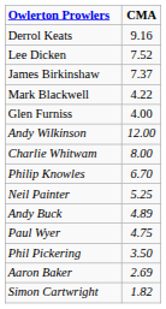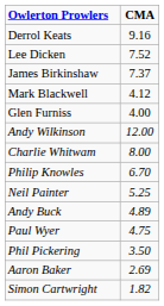 <table class=wikitable width="200">
 <tr>
 <td><strong><a href='#'>Owlerton Prowlers</a></strong></td>
 <td align="center"><strong>CMA</strong></td>
 </tr>
 <tr>
 <td>Derrol Keats</td>
 <td align="center">9.16</td>
 </tr>
 <tr>
 <td>Lee Dicken</td>
 <td align="center">7.52</td>
 </tr>
 <tr>
 <td>James Birkinshaw</td>
 <td align="center">7.37</td>
 </tr>
 <tr>
 <td>Mark Blackwell</td>
-<td align="center">4.22</td>
+<td align="center">4.12</td>
 </tr>
 <tr>
 <td>Glen Furniss</td>
 <td align="center">4.00</td>
 </tr>
 <tr>
 <td><em>Andy Wilkinson</em></td>
 <td align="center"><em>12.00</em></td>
 </tr>
 <tr>
 <td><em>Charlie Whitwam</em></td>
 <td align="center"><em>8.00</em></td>
 </tr>
 <tr>
 <td><em>Philip Knowles</em></td>
 <td align="center"><em>6.70</em></td>
 </tr>
 <tr>
 <td><em>Neil Painter</em></td>
 <td align="center"><em>5.25</em></td>
 </tr>
 <tr>
 <td><em>Andy Buck</em></td>
 <td align="center"><em>4.89</em></td>
 </tr>
 <tr>
 <td><em>Paul Wyer</em></td>
 <td align="center"><em>4.75</em></td>
 </tr>
 <tr>
 <td><em>Phil Pickering</em></td>
 <td align="center"><em>3.50</em></td>
 </tr>
 <tr>
 <td><em>Aaron Baker</em></td>
 <td align="center"><em>2.69</em></td>
 </tr>
 <tr>
 <td><em>Simon Cartwright</em></td>
 <td align="center"><em>1.82</em></td>
 </tr>
 </table>
